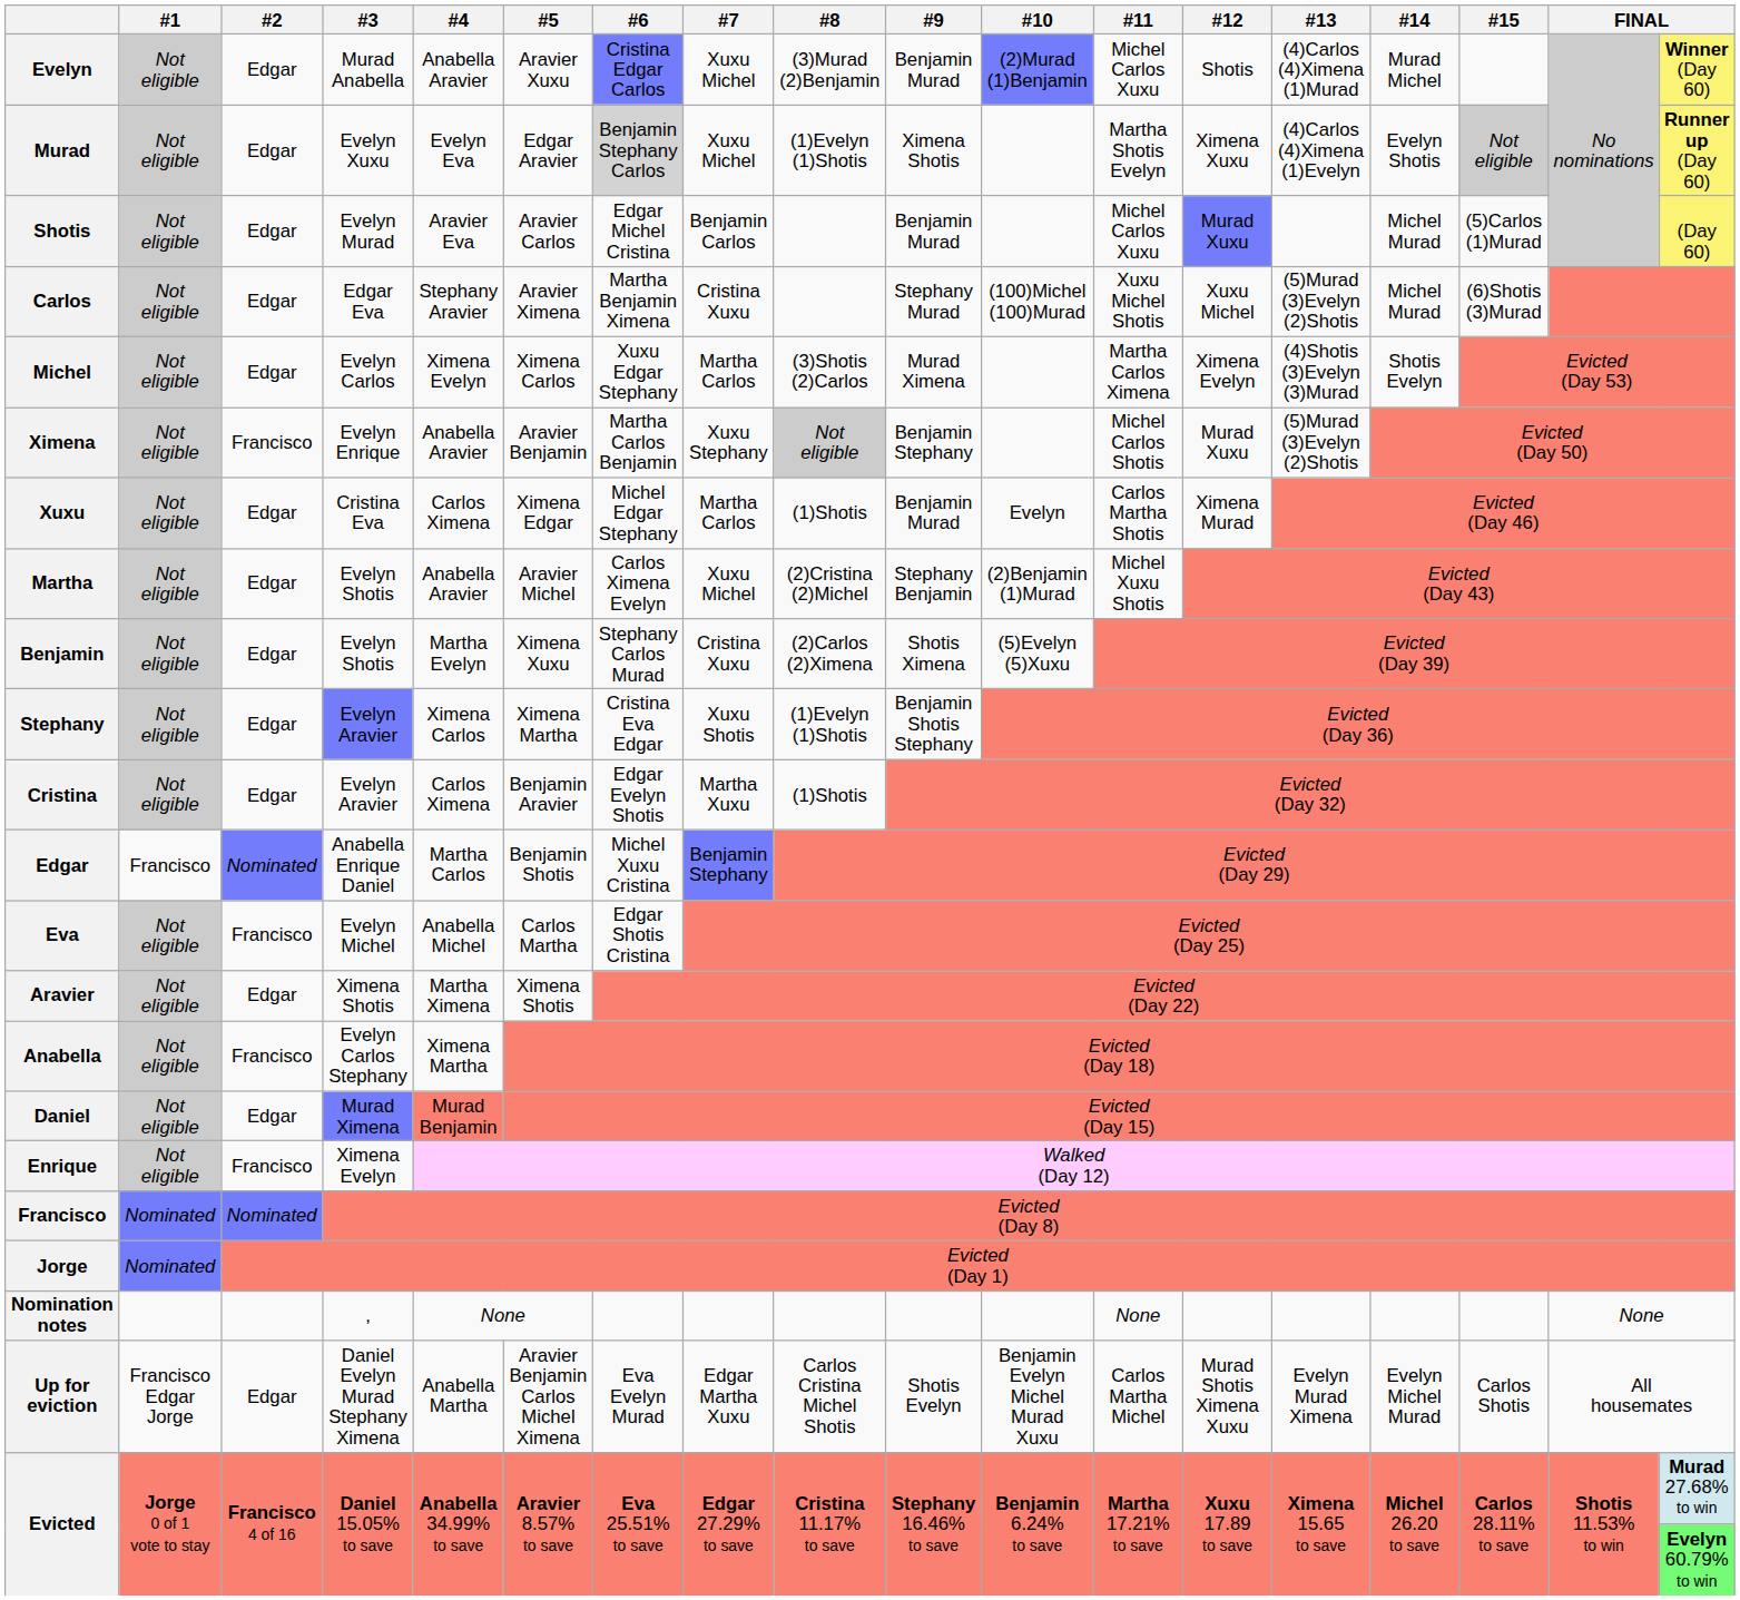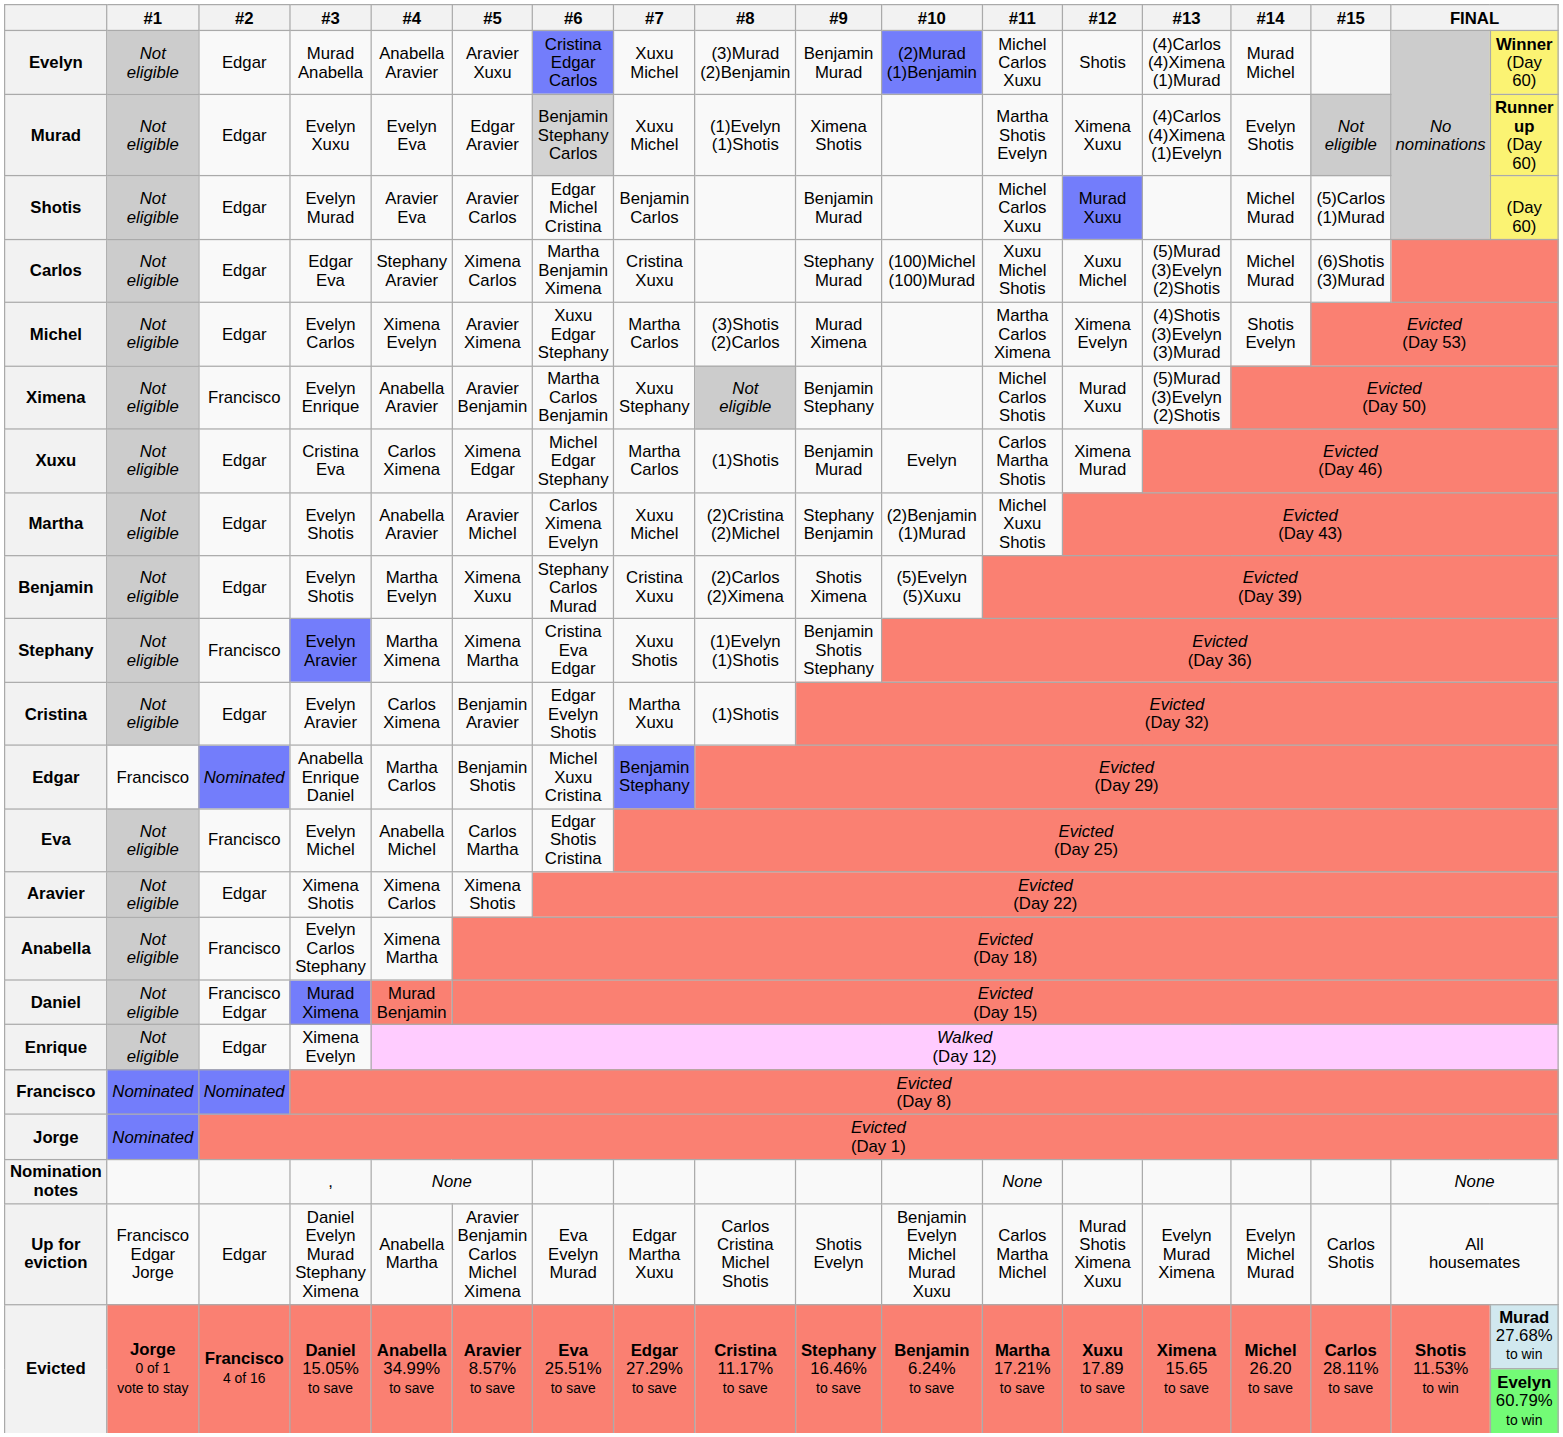 <table class="wikitable" style="text-align:center; width:100%; font-size:85%; line-height:15px;">
 <tr>
 <th style="width: 5%;"></th>
 <th style="width: 5%;">#1</th>
 <th style="width: 5%;">#2</th>
 <th style="width: 5%;">#3</th>
 <th style="width: 5%;">#4</th>
 <th style="width: 5%;">#5</th>
 <th style="width: 5%;">#6</th>
 <th style="width: 5%;">#7</th>
 <th style="width: 5%;">#8</th>
 <th style="width: 5%;">#9</th>
 <th style="width: 5%;">#10</th>
 <th style="width: 5%;">#11</th>
 <th style="width: 5%;">#12</th>
 <th style="width: 5%;">#13</th>
 <th style="width: 5%;">#14</th>
 <th style="width: 5%;">#15</th>
 <th colspan="2" style="width: 5%;">FINAL</th>
 </tr>
 <tr>
 <th>Evelyn</th>
 <td style="background:#CCCCCC; "><em>Not<br>eligible</em></td>
 <td>Edgar</td>
 <td>Murad<br>Anabella</td>
 <td>Anabella<br>Aravier</td>
 <td>Aravier<br>Xuxu</td>
 <td style="background:#737DFB;">Cristina<br>Edgar<br>Carlos</td>
 <td>Xuxu<br>Michel</td>
 <td>(3)Murad<br>(2)Benjamin</td>
 <td>Benjamin<br>Murad</td>
 <td style="background:#737DFB;">(2)Murad<br>(1)Benjamin</td>
 <td>Michel<br>Carlos<br>Xuxu</td>
 <td>Shotis</td>
 <td>(4)Carlos<br>(4)Ximena<br>(1)Murad</td>
 <td>Murad<br>Michel</td>
 <td></td>
 <td rowspan="3" style="background:#CCCCCC; "><em>No<br>nominations</em></td>
 <td style="background:#FBF373;"><strong>Winner</strong><br>(Day 60)</td>
 </tr>
 <tr>
 <th>Murad</th>
 <td style="background:#CCCCCC; "><em>Not<br>eligible</em></td>
 <td>Edgar</td>
 <td>Evelyn<br>Xuxu</td>
 <td>Evelyn<br>Eva</td>
 <td>Edgar<br>Aravier</td>
 <td style="background: lightgrey;">Benjamin<br>Stephany<br>Carlos</td>
 <td>Xuxu<br>Michel</td>
 <td>(1)Evelyn<br>(1)Shotis</td>
 <td>Ximena<br>Shotis</td>
 <td></td>
 <td>Martha<br>Shotis<br>Evelyn</td>
 <td>Ximena<br>Xuxu</td>
 <td>(4)Carlos<br>(4)Ximena<br>(1)Evelyn</td>
 <td>Evelyn<br>Shotis</td>
 <td style="background:#CCCCCC; "><em>Not<br>eligible</em></td>
 <td style="background:#FBF373;"><strong>Runner up</strong><br>(Day 60)</td>
 </tr>
 <tr>
 <th>Shotis</th>
 <td style="background:#CCCCCC; "><em>Not<br>eligible</em></td>
 <td>Edgar</td>
 <td>Evelyn<br>Murad</td>
 <td>Aravier<br>Eva</td>
 <td>Aravier<br>Carlos</td>
 <td>Edgar<br>Michel<br>Cristina</td>
 <td>Benjamin<br>Carlos</td>
 <td></td>
 <td>Benjamin<br>Murad</td>
 <td></td>
 <td>Michel<br>Carlos<br>Xuxu</td>
 <td style="background:#737DFB;">Murad<br>Xuxu</td>
 <td></td>
 <td>Michel<br>Murad</td>
 <td>(5)Carlos<br>(1)Murad</td>
 <td style="background:#FBF373;"><br>(Day 60)</td>
 </tr>
 <tr>
 <th>Carlos</th>
 <td style="background:#CCCCCC; "><em>Not<br>eligible</em></td>
 <td>Edgar</td>
 <td>Edgar<br>Eva</td>
 <td>Stephany<br>Aravier</td>
-<td>Aravier<br>Ximena</td>
+<td>Ximena<br>Carlos</td>
 <td>Martha<br>Benjamin<br>Ximena</td>
 <td>Cristina<br>Xuxu</td>
 <td></td>
 <td>Stephany<br>Murad</td>
 <td>(100)Michel<br>(100)Murad</td>
 <td>Xuxu<br>Michel<br>Shotis</td>
 <td>Xuxu<br>Michel</td>
 <td>(5)Murad<br>(3)Evelyn<br>(2)Shotis</td>
 <td>Michel<br>Murad</td>
 <td>(6)Shotis<br>(3)Murad</td>
 <td style="background:#fa8072; " colspan="2"></td>
 </tr>
 <tr>
 <th>Michel</th>
 <td style="background:#CCCCCC; "><em>Not<br>eligible</em></td>
 <td>Edgar</td>
 <td>Evelyn<br>Carlos</td>
 <td>Ximena<br>Evelyn</td>
-<td>Ximena<br>Carlos</td>
+<td>Aravier<br>Ximena</td>
 <td>Xuxu<br>Edgar<br>Stephany</td>
 <td>Martha<br>Carlos</td>
 <td>(3)Shotis<br>(2)Carlos</td>
 <td>Murad<br>Ximena</td>
 <td></td>
 <td>Martha<br>Carlos<br>Ximena</td>
 <td>Ximena<br>Evelyn</td>
 <td>(4)Shotis<br>(3)Evelyn<br>(3)Murad</td>
 <td>Shotis<br>Evelyn</td>
 <td style="background:#fa8072; " colspan="3"><em>Evicted</em><br>(Day 53)</td>
 </tr>
 <tr>
 <th>Ximena</th>
 <td style="background:#CCCCCC; "><em>Not<br>eligible</em></td>
 <td>Francisco</td>
 <td>Evelyn<br>Enrique</td>
 <td>Anabella<br>Aravier</td>
 <td>Aravier<br>Benjamin</td>
 <td>Martha<br>Carlos<br>Benjamin</td>
 <td>Xuxu<br>Stephany</td>
 <td style="background:#CCCCCC; "><em>Not<br>eligible</em></td>
 <td>Benjamin<br>Stephany</td>
 <td></td>
 <td>Michel<br>Carlos<br>Shotis</td>
 <td>Murad<br>Xuxu</td>
 <td>(5)Murad<br>(3)Evelyn<br>(2)Shotis</td>
 <td style="background:#fa8072; " colspan="4"><em>Evicted</em><br>(Day 50)</td>
 </tr>
 <tr>
 <th>Xuxu</th>
 <td style="background:#CCCCCC; "><em>Not<br>eligible</em></td>
 <td>Edgar</td>
 <td>Cristina<br>Eva</td>
 <td>Carlos<br>Ximena</td>
 <td>Ximena<br>Edgar</td>
 <td>Michel<br>Edgar<br>Stephany</td>
 <td>Martha<br>Carlos</td>
 <td>(1)Shotis</td>
 <td>Benjamin<br>Murad</td>
 <td>Evelyn</td>
 <td>Carlos<br>Martha<br>Shotis</td>
 <td>Ximena<br>Murad</td>
 <td style="background:#fa8072; " colspan="5"><em>Evicted</em><br>(Day 46)</td>
 </tr>
 <tr>
 <th>Martha</th>
 <td style="background:#CCCCCC; "><em>Not<br>eligible</em></td>
 <td>Edgar</td>
 <td>Evelyn<br>Shotis</td>
 <td>Anabella<br>Aravier</td>
 <td>Aravier<br>Michel</td>
 <td>Carlos<br>Ximena<br>Evelyn</td>
 <td>Xuxu<br>Michel</td>
 <td>(2)Cristina<br>(2)Michel</td>
 <td>Stephany<br>Benjamin</td>
 <td>(2)Benjamin<br>(1)Murad</td>
 <td>Michel<br>Xuxu<br>Shotis</td>
 <td style="background:#fa8072; " colspan="6"><em>Evicted</em><br>(Day 43)</td>
 </tr>
 <tr>
 <th>Benjamin</th>
 <td style="background:#CCCCCC; "><em>Not<br>eligible</em></td>
 <td>Edgar</td>
 <td>Evelyn<br>Shotis</td>
 <td>Martha<br>Evelyn</td>
 <td>Ximena<br>Xuxu</td>
 <td>Stephany<br>Carlos<br>Murad</td>
 <td>Cristina<br>Xuxu</td>
 <td>(2)Carlos<br>(2)Ximena</td>
 <td>Shotis<br>Ximena</td>
 <td>(5)Evelyn<br>(5)Xuxu</td>
 <td style="background:#fa8072; " colspan="7"><em>Evicted</em><br>(Day 39)</td>
 </tr>
 <tr>
 <th>Stephany</th>
 <td style="background:#CCCCCC; "><em>Not<br>eligible</em></td>
-<td>Edgar</td>
+<td>Francisco</td>
 <td style="background:#737DFB;">Evelyn<br>Aravier</td>
-<td>Ximena<br>Carlos</td>
+<td>Martha<br>Ximena</td>
 <td>Ximena<br>Martha</td>
 <td>Cristina<br>Eva<br>Edgar</td>
 <td>Xuxu<br>Shotis</td>
 <td>(1)Evelyn<br>(1)Shotis</td>
 <td>Benjamin<br>Shotis<br>Stephany</td>
 <td style="background:#fa8072; " colspan="8"><em>Evicted</em><br>(Day 36)</td>
 </tr>
 <tr>
 <th>Cristina</th>
 <td style="background:#CCCCCC; "><em>Not<br>eligible</em></td>
 <td>Edgar</td>
 <td>Evelyn<br>Aravier</td>
 <td>Carlos<br>Ximena</td>
 <td>Benjamin<br>Aravier</td>
 <td>Edgar<br>Evelyn<br>Shotis</td>
 <td>Martha<br>Xuxu</td>
 <td>(1)Shotis</td>
 <td style="background:#fa8072; " colspan="9"><em>Evicted</em><br>(Day 32)</td>
 </tr>
 <tr>
 <th>Edgar</th>
 <td>Francisco</td>
 <td style="background:#737DFB;"><em>Nominated</em></td>
 <td>Anabella<br>Enrique<br>Daniel</td>
 <td>Martha<br>Carlos</td>
 <td>Benjamin<br>Shotis</td>
 <td>Michel<br>Xuxu<br>Cristina</td>
 <td style="background:#737DFB;">Benjamin<br>Stephany</td>
 <td style="background:#fa8072; " colspan="10"><em>Evicted</em><br>(Day 29)</td>
 </tr>
 <tr>
 <th>Eva</th>
 <td style="background:#CCCCCC; "><em>Not<br>eligible</em></td>
 <td>Francisco</td>
 <td>Evelyn<br>Michel</td>
 <td>Anabella<br>Michel</td>
 <td>Carlos<br>Martha</td>
 <td>Edgar<br>Shotis<br>Cristina</td>
 <td style="background:#fa8072; " colspan="11"><em>Evicted</em><br>(Day 25)</td>
 </tr>
 <tr>
 <th>Aravier</th>
 <td style="background:#CCCCCC; "><em>Not<br>eligible</em></td>
 <td>Edgar</td>
 <td>Ximena<br>Shotis</td>
-<td>Martha<br>Ximena</td>
+<td>Ximena<br>Carlos</td>
 <td>Ximena<br>Shotis</td>
 <td style="background:#fa8072; " colspan="12"><em>Evicted</em><br>(Day 22)</td>
 </tr>
 <tr>
 <th>Anabella</th>
 <td style="background:#CCCCCC; "><em>Not<br>eligible</em></td>
 <td>Francisco</td>
 <td>Evelyn<br>Carlos<br>Stephany</td>
 <td>Ximena<br>Martha</td>
 <td style="background:#fa8072; " colspan="13"><em>Evicted</em><br>(Day 18)</td>
 </tr>
 <tr>
 <th>Daniel</th>
 <td style="background:#CCCCCC; "><em>Not<br>eligible</em></td>
-<td>Edgar</td>
+<td>Francisco<br>Edgar</td>
 <td style="background:#737DFB;">Murad<br>Ximena</td>
 <td style="background:#fa8072; ">Murad<br>Benjamin</td>
 <td style="background:#fa8072; " colspan="13"><em>Evicted</em><br>(Day 15)</td>
 </tr>
 <tr>
 <th>Enrique</th>
 <td style="background:#CCCCCC; "><em>Not<br>eligible</em></td>
-<td>Francisco</td>
+<td>Edgar</td>
 <td>Ximena<br>Evelyn</td>
 <td style="background:#FFCCFF; " colspan="14"><em>Walked</em><br>(Day 12)</td>
 </tr>
 <tr>
 <th>Francisco</th>
 <td style="background:#737DFB;"><em>Nominated</em></td>
 <td style="background:#737DFB;"><em>Nominated</em></td>
 <td style="background:#fa8072; " colspan="15"><em>Evicted</em><br>(Day 8)</td>
 </tr>
 <tr>
 <th>Jorge</th>
 <td style="background:#737DFB;"><em>Nominated</em></td>
 <td style="background:#fa8072; " colspan="16"><em>Evicted</em><br>(Day 1)</td>
 </tr>
 <tr>
 <th>Nomination<br>notes</th>
 <td><em></em></td>
 <td><em></em></td>
 <td><em></em>,<em></em></td>
 <td colspan=2><em>None</em></td>
 <td><em></em></td>
 <td><em></em></td>
 <td><em></em></td>
 <td><em></em></td>
 <td><em></em></td>
 <td><em>None</em></td>
 <td><em></em></td>
 <td><em></em></td>
 <td><em></em></td>
 <td><em></em></td>
 <td colspan=2><em>None</em></td>
 </tr>
 <tr>
 <th>Up for<br>eviction</th>
 <td>Francisco<br>Edgar<br>Jorge</td>
 <td>Edgar</td>
 <td>Daniel<br>Evelyn<br>Murad<br>Stephany<br>Ximena</td>
 <td>Anabella<br>Martha</td>
 <td>Aravier<br>Benjamin<br>Carlos<br>Michel<br>Ximena</td>
 <td>Eva<br>Evelyn<br>Murad</td>
 <td>Edgar<br>Martha<br>Xuxu</td>
 <td>Carlos<br>Cristina<br>Michel<br>Shotis</td>
 <td>Shotis<br>Evelyn</td>
 <td>Benjamin<br>Evelyn<br>Michel<br>Murad<br>Xuxu</td>
 <td>Carlos<br>Martha<br>Michel</td>
 <td>Murad<br>Shotis<br>Ximena<br>Xuxu</td>
 <td>Evelyn<br>Murad<br>Ximena</td>
 <td>Evelyn<br>Michel<br>Murad</td>
 <td>Carlos<br>Shotis</td>
 <td colspan="2">All<br>housemates</td>
 </tr>
 <tr>
 <th rowspan=2>Evicted</th>
 <td style="background:#fa8072; " rowspan="2"><strong>Jorge</strong><br><small>0 of 1<br>vote to stay</small></td>
 <td style="background:#fa8072; " rowspan="2"><strong>Francisco</strong><br><small>4 of 16<br></small></td>
 <td style="background:#fa8072; " rowspan="2"><strong>Daniel</strong><br>15.05%<br><small>to save</small></td>
 <td style="background:#fa8072; " rowspan="2"><strong>Anabella</strong><br>34.99%<br><small>to save</small></td>
 <td style="background:#fa8072; " rowspan="2"><strong>Aravier</strong><br>8.57%<br><small>to save</small></td>
 <td style="background:#fa8072; " rowspan="2"><strong>Eva</strong><br>25.51%<br><small>to save</small></td>
 <td style="background:#fa8072; " rowspan="2"><strong>Edgar</strong><br>27.29%<br><small>to save</small></td>
 <td style="background:#fa8072; " rowspan="2"><strong>Cristina</strong><br>11.17%<br><small>to save</small></td>
 <td style="background:#fa8072; " rowspan="2"><strong>Stephany</strong><br>16.46%<br><small>to save</small></td>
 <td style="background:#fa8072; " rowspan="2"><strong>Benjamin</strong><br>6.24%<br><small>to save</small></td>
 <td style="background:#fa8072; " rowspan="2"><strong>Martha</strong><br>17.21%<br><small>to save</small></td>
 <td style="background:#fa8072; " rowspan="2"><strong>Xuxu</strong><br>17.89<br><small>to save</small></td>
 <td style="background:#fa8072; " rowspan="2"><strong>Ximena</strong><br>15.65<br><small>to save</small></td>
 <td style="background:#fa8072; " rowspan="2"><strong>Michel</strong><br>26.20<br><small>to save</small></td>
 <td style="background:#fa8072; " rowspan="2"><strong>Carlos</strong><br>28.11%<br><small>to save</small></td>
 <td style="background:#FA8072" rowspan=2><strong>Shotis</strong><br>11.53%<br><small>to win</small></td>
 <td style="background:#D1E8EF"><strong>Murad</strong><br>27.68%<br><small>to win</small></td>
 </tr>
 <tr>
 <td style="background:#73FB76"><strong>Evelyn</strong><br>60.79%<br><small>to win</small></td>
 </tr>
 </table>
